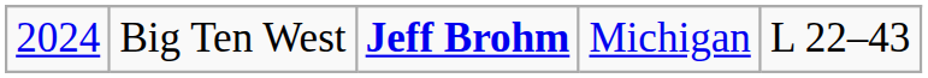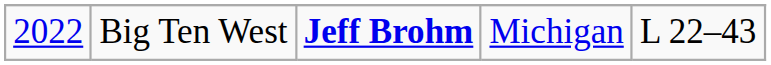 <table class="wikitable">
 <tr>
 </tr>
 <tr>
-<td><a href='#'>2024</a></td>
+<td><a href='#'>2022</a></td>
 <td>Big Ten West</td>
 <td><strong><a href='#'>Jeff Brohm</a></strong></td>
 <td><a href='#'>Michigan</a></td>
 <td>L 22–43</td>
 </tr>
 </table>
